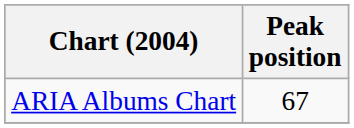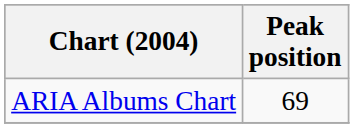 <table class="wikitable">
 <tr>
 <th>Chart (2004)</th>
 <th>Peak<br>position</th>
 </tr>
 <tr>
 <td><a href='#'>ARIA Albums Chart</a></td>
-<td align=center>67</td>
+<td align=center>69</td>
 </tr>
 <tr>
 </tr>
 </table>
